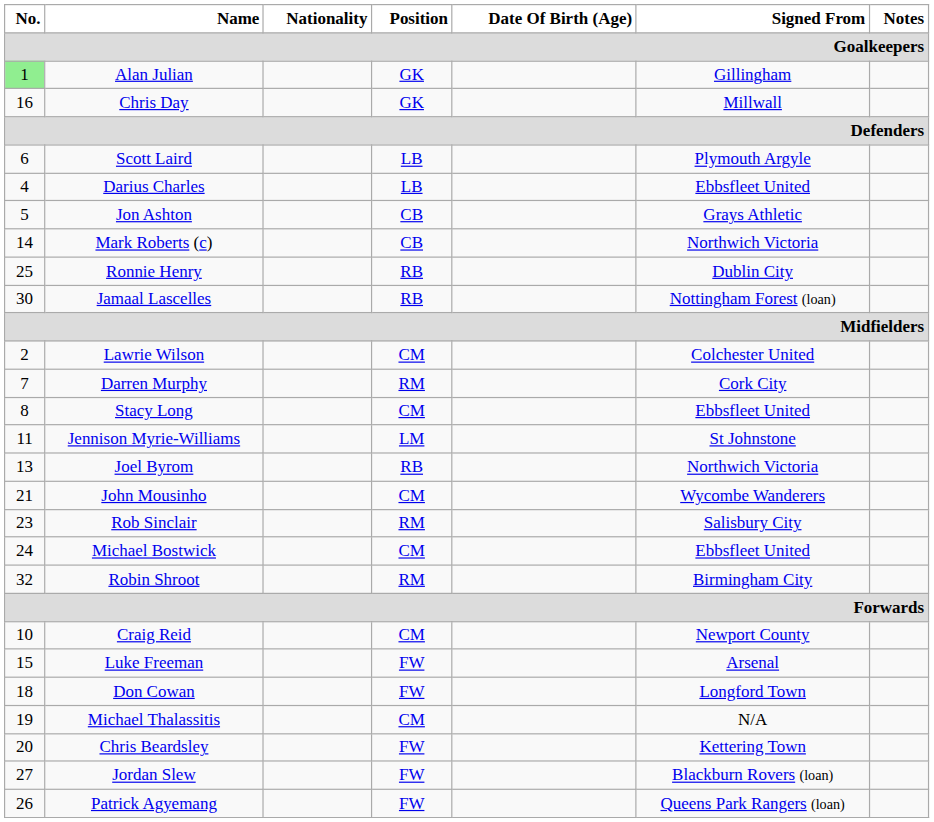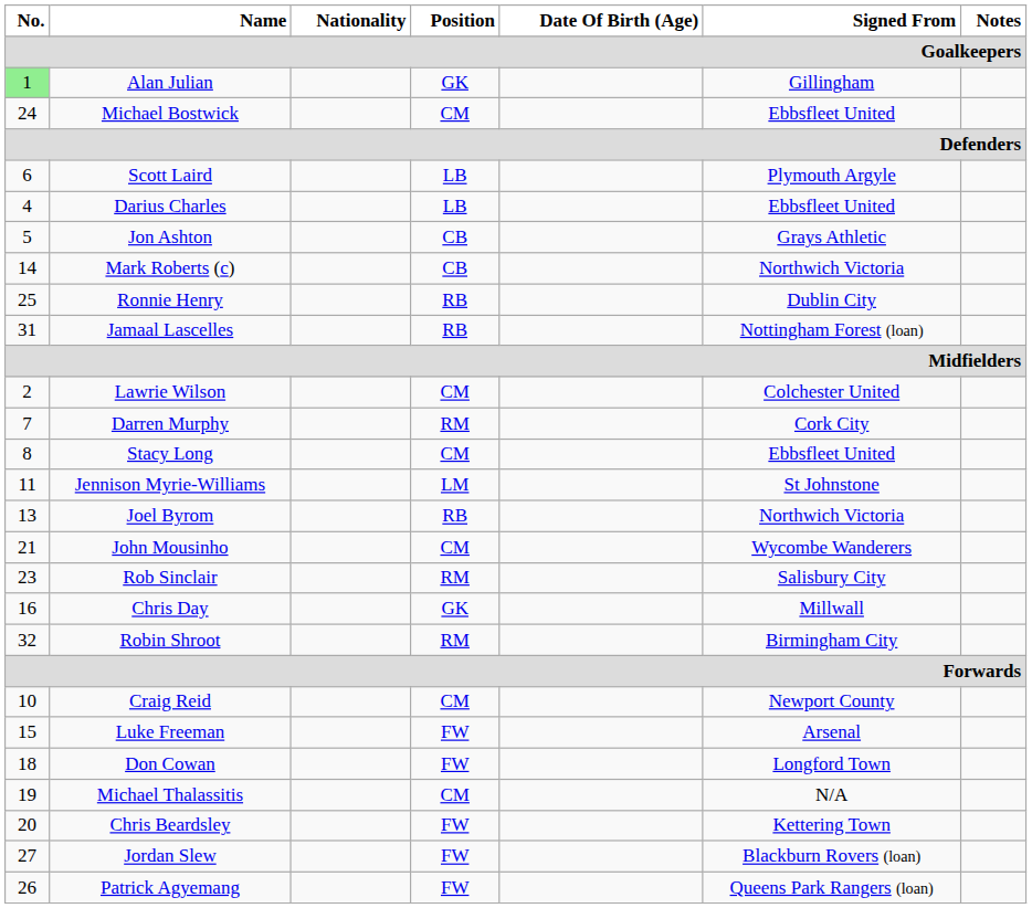 <table class="wikitable"  style="text-align:center; font-size:90%; width:62%;">
 <tr>
 <th style="background:#fff; color:black; text-align:right;">No.</th>
 <th style="background:#fff; color:black; text-align:right;">Name</th>
 <th style="background:#fff; color:black; text-align:right;">Nationality</th>
 <th style="background:#fff; color:black; text-align:right;">Position</th>
 <th style="background:#fff; color:black; text-align:right;">Date Of Birth (Age)</th>
 <th style="background:#fff; color:black; text-align:right;">Signed From</th>
 <th style="background:#fff; color:black; text-align:right;">Notes</th>
 </tr>
 <tr>
 <th colspan="7"  style="background:#dcdcdc; text-align:right;">Goalkeepers</th>
 </tr>
 <tr>
 <td style="background: lightgreen;">1</td>
 <td><a href='#'>Alan Julian</a></td>
 <td></td>
 <td><a href='#'>GK</a></td>
 <td></td>
 <td><a href='#'>Gillingham</a></td>
 <td></td>
 </tr>
 <tr>
-<td>16</td>
-<td><a href='#'>Chris Day</a></td>
+<td>24</td>
+<td><a href='#'>Michael Bostwick</a></td>
 <td></td>
-<td><a href='#'>GK</a></td>
+<td><a href='#'>CM</a></td>
 <td></td>
-<td><a href='#'>Millwall</a></td>
+<td><a href='#'>Ebbsfleet United</a></td>
 <td></td>
 </tr>
 <tr>
 <th colspan="7"  style="background:#dcdcdc; text-align:right;">Defenders</th>
 </tr>
 <tr>
 <td>6</td>
 <td><a href='#'>Scott Laird</a></td>
 <td></td>
 <td><a href='#'>LB</a></td>
 <td></td>
 <td><a href='#'>Plymouth Argyle</a></td>
 <td></td>
 </tr>
 <tr>
 <td>4</td>
 <td><a href='#'>Darius Charles</a></td>
 <td></td>
 <td><a href='#'>LB</a></td>
 <td></td>
 <td><a href='#'>Ebbsfleet United</a></td>
 <td></td>
 </tr>
 <tr>
 <td>5</td>
 <td><a href='#'>Jon Ashton</a></td>
 <td></td>
 <td><a href='#'>CB</a></td>
 <td></td>
 <td><a href='#'>Grays Athletic</a></td>
 <td></td>
 </tr>
 <tr>
 <td>14</td>
 <td><a href='#'>Mark Roberts</a> (<a href='#'>c</a>)</td>
 <td></td>
 <td><a href='#'>CB</a></td>
 <td></td>
 <td><a href='#'>Northwich Victoria</a></td>
 <td></td>
 </tr>
 <tr>
 <td>25</td>
 <td><a href='#'>Ronnie Henry</a></td>
 <td></td>
 <td><a href='#'>RB</a></td>
 <td></td>
 <td><a href='#'>Dublin City</a></td>
 <td></td>
 </tr>
 <tr>
-<td>30</td>
+<td>31</td>
 <td><a href='#'>Jamaal Lascelles</a></td>
 <td></td>
 <td><a href='#'>RB</a></td>
 <td></td>
 <td><a href='#'>Nottingham Forest</a> <small>(loan)</small></td>
 <td></td>
 </tr>
 <tr>
 <th colspan="7"  style="background:#dcdcdc; text-align:right;">Midfielders</th>
 </tr>
 <tr>
 <td>2</td>
 <td><a href='#'>Lawrie Wilson</a></td>
 <td></td>
 <td><a href='#'>CM</a></td>
 <td></td>
 <td><a href='#'>Colchester United</a></td>
 <td></td>
 </tr>
 <tr>
 <td>7</td>
 <td><a href='#'>Darren Murphy</a></td>
 <td></td>
 <td><a href='#'>RM</a></td>
 <td></td>
 <td><a href='#'>Cork City</a></td>
 <td></td>
 </tr>
 <tr>
 <td>8</td>
 <td><a href='#'>Stacy Long</a></td>
 <td></td>
 <td><a href='#'>CM</a></td>
 <td></td>
 <td><a href='#'>Ebbsfleet United</a></td>
 <td></td>
 </tr>
 <tr>
 <td>11</td>
 <td><a href='#'>Jennison Myrie-Williams</a></td>
 <td></td>
 <td><a href='#'>LM</a></td>
 <td></td>
 <td><a href='#'>St Johnstone</a></td>
 <td></td>
 </tr>
 <tr>
 <td>13</td>
 <td><a href='#'>Joel Byrom</a></td>
 <td></td>
 <td><a href='#'>RB</a></td>
 <td></td>
 <td><a href='#'>Northwich Victoria</a></td>
 <td></td>
 </tr>
 <tr>
 <td>21</td>
 <td><a href='#'>John Mousinho</a></td>
 <td></td>
 <td><a href='#'>CM</a></td>
 <td></td>
 <td><a href='#'>Wycombe Wanderers</a></td>
 <td></td>
 </tr>
 <tr>
 <td>23</td>
 <td><a href='#'>Rob Sinclair</a></td>
 <td></td>
 <td><a href='#'>RM</a></td>
 <td></td>
 <td><a href='#'>Salisbury City</a></td>
 <td></td>
 </tr>
 <tr>
-<td>24</td>
-<td><a href='#'>Michael Bostwick</a></td>
+<td>16</td>
+<td><a href='#'>Chris Day</a></td>
 <td></td>
-<td><a href='#'>CM</a></td>
+<td><a href='#'>GK</a></td>
 <td></td>
-<td><a href='#'>Ebbsfleet United</a></td>
+<td><a href='#'>Millwall</a></td>
 <td></td>
 </tr>
 <tr>
 <td>32</td>
 <td><a href='#'>Robin Shroot</a></td>
 <td></td>
 <td><a href='#'>RM</a></td>
 <td></td>
 <td><a href='#'>Birmingham City</a></td>
 <td></td>
 </tr>
 <tr>
 <th colspan="7"  style="background:#dcdcdc; text-align:right;">Forwards</th>
 </tr>
 <tr>
 <td>10</td>
 <td><a href='#'>Craig Reid</a></td>
 <td></td>
 <td><a href='#'>CM</a></td>
 <td></td>
 <td><a href='#'>Newport County</a></td>
 <td></td>
 </tr>
 <tr>
 <td>15</td>
 <td><a href='#'>Luke Freeman</a></td>
 <td></td>
 <td><a href='#'>FW</a></td>
 <td></td>
 <td><a href='#'>Arsenal</a></td>
 <td></td>
 </tr>
 <tr>
 <td>18</td>
 <td><a href='#'>Don Cowan</a></td>
 <td></td>
 <td><a href='#'>FW</a></td>
 <td></td>
 <td><a href='#'>Longford Town</a></td>
 <td></td>
 </tr>
 <tr>
 <td>19</td>
 <td><a href='#'>Michael Thalassitis</a></td>
 <td></td>
 <td><a href='#'>CM</a></td>
 <td></td>
 <td>N/A</td>
 <td></td>
 </tr>
 <tr>
 <td>20</td>
 <td><a href='#'>Chris Beardsley</a></td>
 <td></td>
 <td><a href='#'>FW</a></td>
 <td></td>
 <td><a href='#'>Kettering Town</a></td>
 <td></td>
 </tr>
 <tr>
 <td>27</td>
 <td><a href='#'>Jordan Slew</a></td>
 <td></td>
 <td><a href='#'>FW</a></td>
 <td></td>
 <td><a href='#'>Blackburn Rovers</a> <small>(loan)</small></td>
 <td></td>
 </tr>
 <tr>
 <td>26</td>
 <td><a href='#'>Patrick Agyemang</a></td>
 <td></td>
 <td><a href='#'>FW</a></td>
 <td></td>
 <td><a href='#'>Queens Park Rangers</a> <small>(loan)</small></td>
 <td></td>
 </tr>
 <tr>
 </tr>
 </table>
